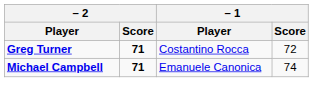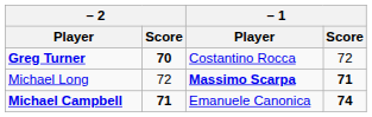 <table class=wikitable>
 <tr>
 <th colspan=2> – 2</th>
 <th colspan=2> – 1</th>
 </tr>
 <tr>
 <th width=155>Player</th>
 <th>Score</th>
 <th width=155>Player</th>
 <th>Score</th>
 </tr>
 <tr>
 <td><strong><a href='#'>Greg Turner</a></strong></td>
-<td align=center><strong>71</strong></td>
+<td align=center><strong>70</strong></td>
 <td><a href='#'>Costantino Rocca</a></td>
 <td align=center>72</td>
+</tr>
+<tr>
+<td><a href='#'>Michael Long</a></td>
+<td align=center>72</td>
+<td><strong><a href='#'>Massimo Scarpa</a></strong></td>
+<td align=center><strong>71</strong></td>
 </tr>
 <tr>
 <td><strong><a href='#'>Michael Campbell</a></strong></td>
 <td align=center><strong>71</strong></td>
 <td><a href='#'>Emanuele Canonica</a></td>
-<td align=center>74</td>
+<td align=center><strong>74</strong></td>
 </tr>
 </table>
